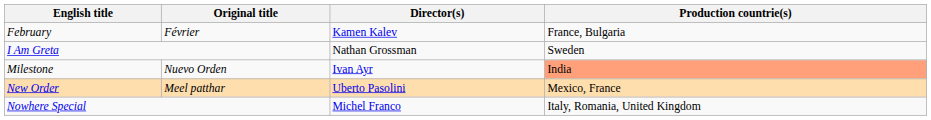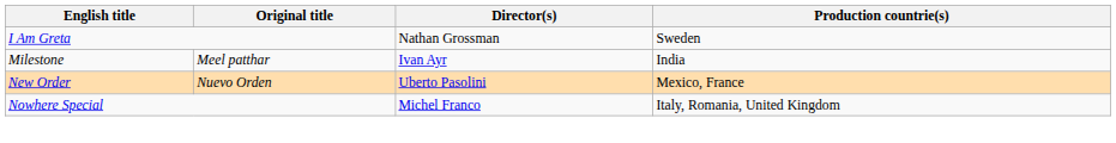 <table class="sortable wikitable" style="width:100%; margin-bottom:4px" cellpadding="5">
 <tr>
 <th scope="col">English title</th>
 <th scope="col">Original title</th>
 <th scope="col">Director(s)</th>
 <th scope="col">Production countrie(s)</th>
 </tr>
 <tr>
-<td><em>February</em></td>
-<td><em>Février</em></td>
-<td><a href='#'>Kamen Kalev</a></td>
-<td>France, Bulgaria</td>
-</tr>
-<tr>
 <td colspan="2"><em><a href='#'>I Am Greta</a></em></td>
 <td>Nathan Grossman</td>
 <td>Sweden</td>
 </tr>
 <tr>
 <td><em>Milestone</em></td>
-<td><em>Nuevo Orden</em></td>
+<td><em>Meel patthar</em></td>
 <td><a href='#'>Ivan Ayr</a></td>
-<td style="background: lightsalmon;">India</td>
+<td>India</td>
 </tr>
 <tr style="background:#FFDEAD;">
 <td><em><a href='#'>New Order</a></em></td>
-<td><em>Meel patthar</em></td>
+<td><em>Nuevo Orden</em></td>
 <td><a href='#'>Uberto Pasolini</a></td>
 <td>Mexico, France</td>
 </tr>
 <tr>
 <td colspan="2"><em><a href='#'>Nowhere Special</a></em></td>
 <td><a href='#'>Michel Franco</a></td>
 <td>Italy, Romania, United Kingdom</td>
 </tr>
 </table>
